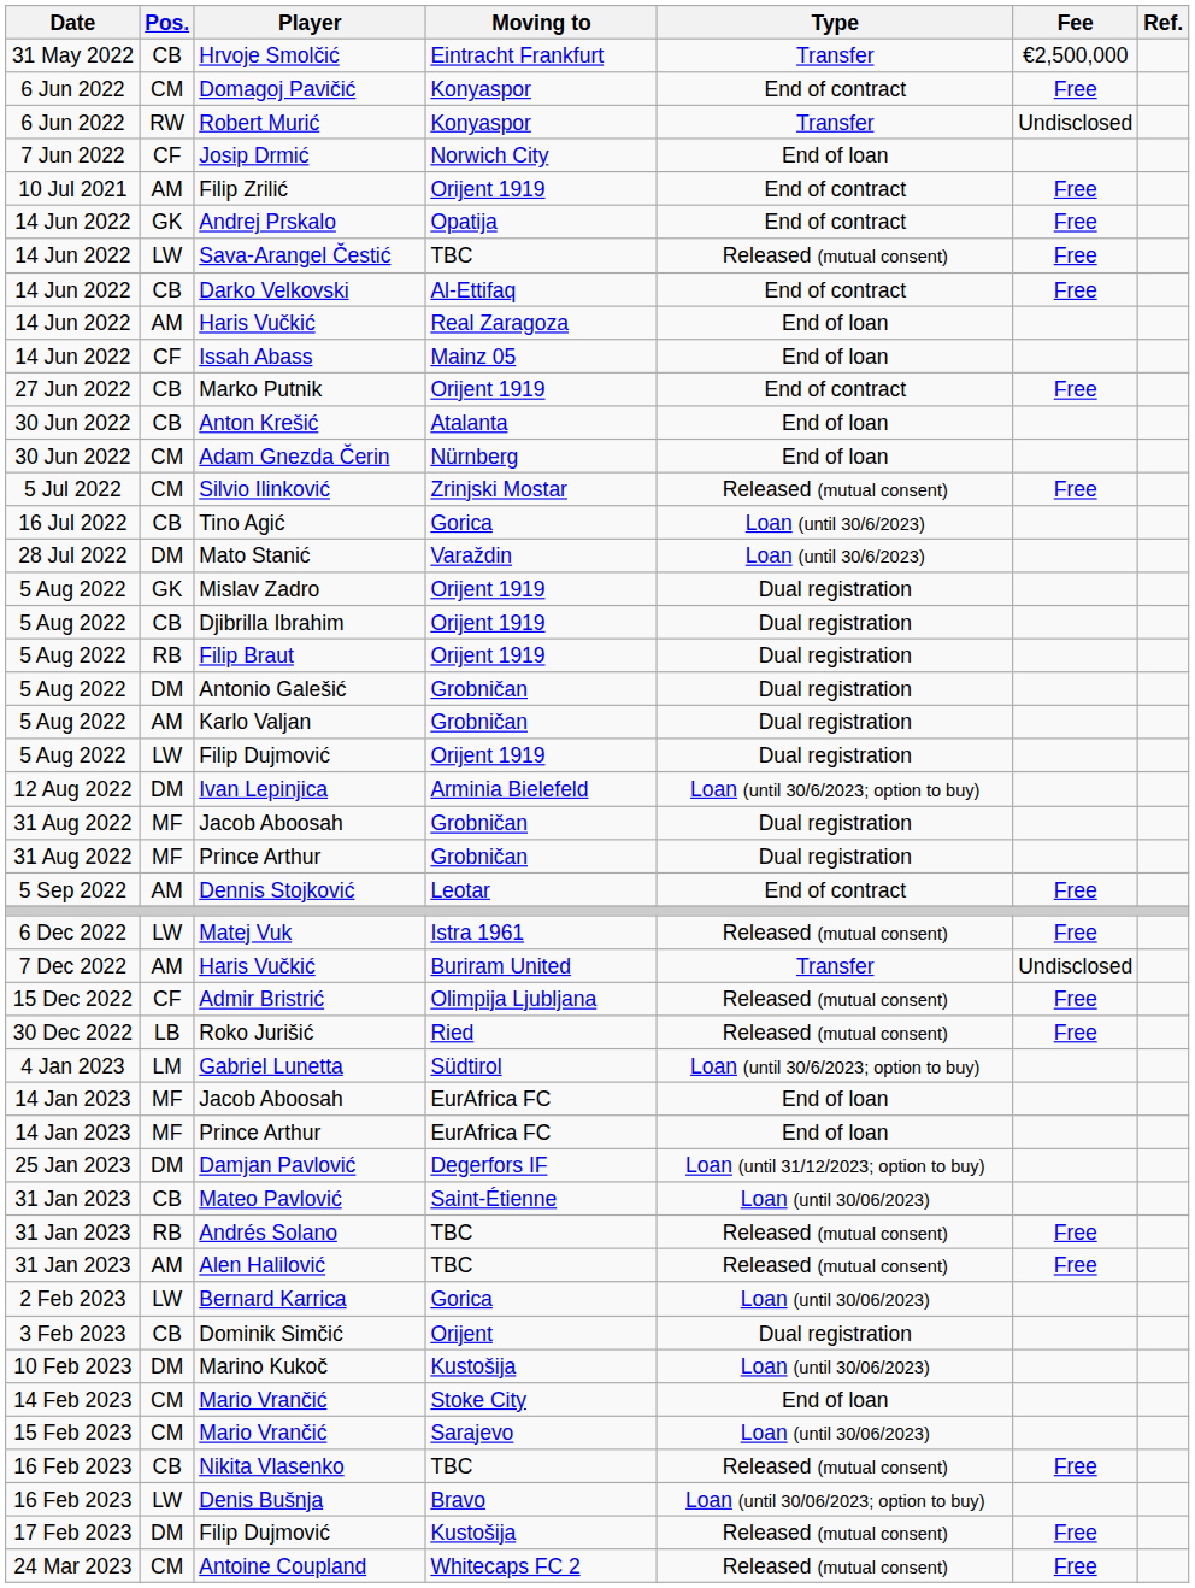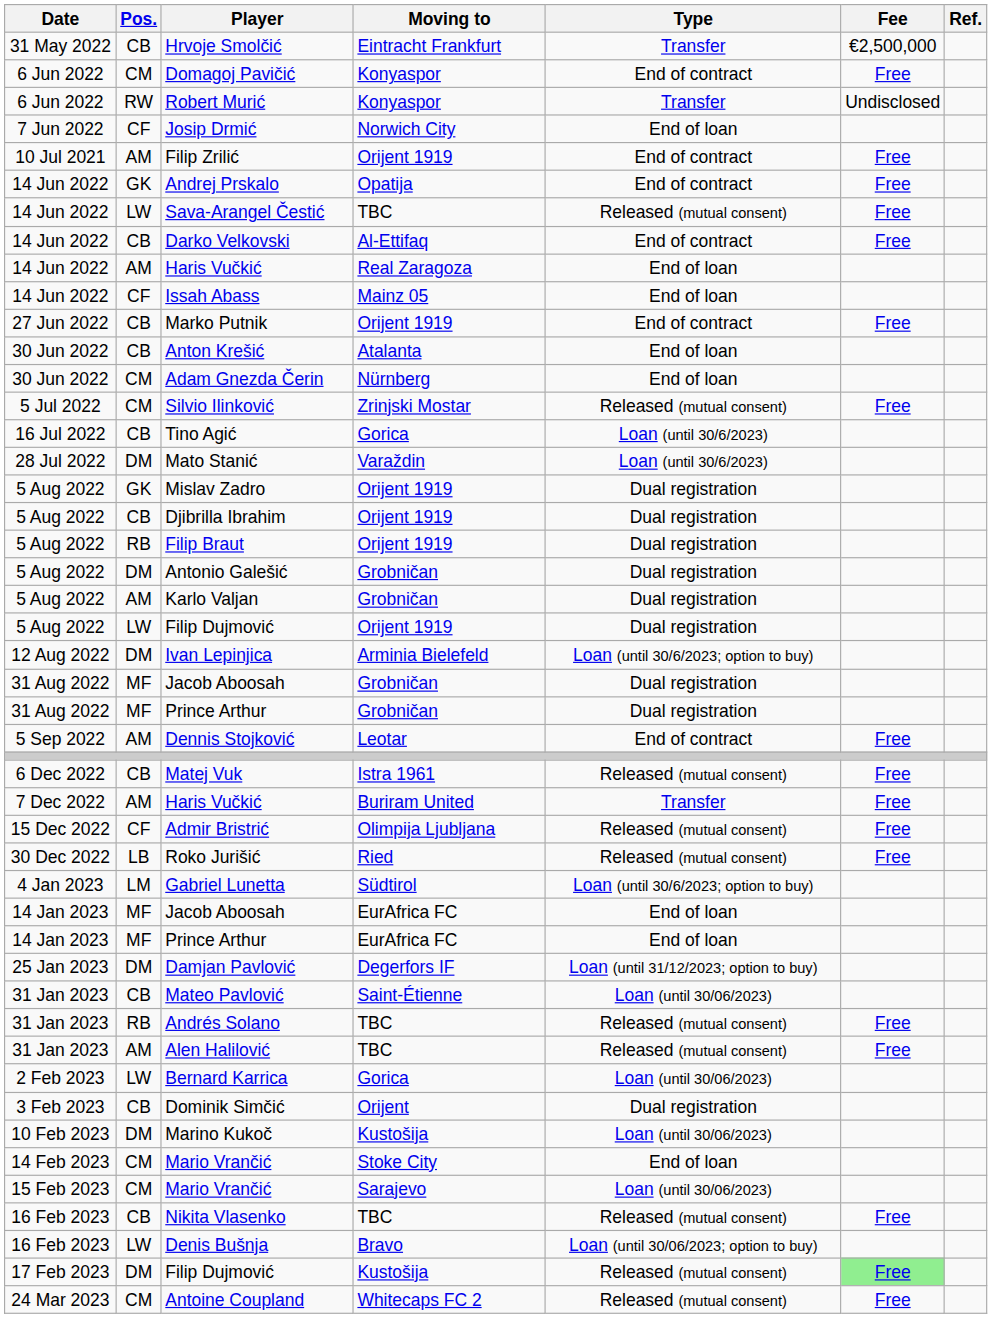 <table class="wikitable" style="font-size: 95%; text-align: center;">
 <tr>
 <th width=90>Date</th>
 <th width=30><a href='#'>Pos.</a></th>
 <th width=160>Player</th>
 <th width=160>Moving to</th>
 <th width=250>Type</th>
 <th width=75>Fee</th>
 <th width=30>Ref.</th>
 </tr>
 <tr>
 <td>31 May 2022</td>
 <td>CB</td>
 <td style="text-align:left;"> <a href='#'>Hrvoje Smolčić</a></td>
 <td style="text-align:left;"> <a href='#'>Eintracht Frankfurt</a></td>
 <td><a href='#'>Transfer</a></td>
 <td>€2,500,000</td>
 <td></td>
 </tr>
 <tr>
 <td>6 Jun 2022</td>
 <td>CM</td>
 <td style="text-align:left;"> <a href='#'>Domagoj Pavičić</a></td>
 <td style="text-align:left;"> <a href='#'>Konyaspor</a></td>
 <td>End of contract</td>
 <td><a href='#'>Free</a></td>
 <td></td>
 </tr>
 <tr>
 <td>6 Jun 2022</td>
 <td>RW</td>
 <td style="text-align:left;"> <a href='#'>Robert Murić</a></td>
 <td style="text-align:left;"> <a href='#'>Konyaspor</a></td>
 <td><a href='#'>Transfer</a></td>
 <td>Undisclosed</td>
 <td></td>
 </tr>
 <tr>
 <td>7 Jun 2022</td>
 <td>CF</td>
 <td style="text-align:left;"> <a href='#'>Josip Drmić</a></td>
 <td style="text-align:left;"> <a href='#'>Norwich City</a></td>
 <td>End of loan</td>
 <td></td>
 <td></td>
 </tr>
 <tr>
 <td>10 Jul 2021</td>
 <td>AM</td>
 <td style="text-align:left;"> Filip Zrilić</td>
 <td style="text-align:left;"> <a href='#'>Orijent 1919</a></td>
 <td>End of contract</td>
 <td><a href='#'>Free</a></td>
 <td></td>
 </tr>
 <tr>
 <td>14 Jun 2022</td>
 <td>GK</td>
 <td style="text-align:left;"> <a href='#'>Andrej Prskalo</a></td>
 <td style="text-align:left;"> <a href='#'>Opatija</a></td>
 <td>End of contract</td>
 <td><a href='#'>Free</a></td>
 <td></td>
 </tr>
 <tr>
 <td>14 Jun 2022</td>
 <td>LW</td>
 <td style="text-align:left;"> <a href='#'>Sava-Arangel Čestić</a></td>
 <td style="text-align:left;">TBC</td>
 <td>Released <small>(mutual consent)</small></td>
 <td><a href='#'>Free</a></td>
 <td></td>
 </tr>
 <tr>
 <td>14 Jun 2022</td>
 <td>CB</td>
 <td style="text-align:left;"> <a href='#'>Darko Velkovski</a></td>
 <td style="text-align:left;"> <a href='#'>Al-Ettifaq</a></td>
 <td>End of contract</td>
 <td><a href='#'>Free</a></td>
 <td></td>
 </tr>
 <tr>
 <td>14 Jun 2022</td>
 <td>AM</td>
 <td style="text-align:left;"> <a href='#'>Haris Vučkić</a></td>
 <td style="text-align:left;"> <a href='#'>Real Zaragoza</a></td>
 <td>End of loan</td>
 <td></td>
 <td></td>
 </tr>
 <tr>
 <td>14 Jun 2022</td>
 <td>CF</td>
 <td style="text-align:left;"> <a href='#'>Issah Abass</a></td>
 <td style="text-align:left;"> <a href='#'>Mainz 05</a></td>
 <td>End of loan</td>
 <td></td>
 <td></td>
 </tr>
 <tr>
 <td>27 Jun 2022</td>
 <td>CB</td>
 <td style="text-align:left;"> Marko Putnik</td>
 <td style="text-align:left;"> <a href='#'>Orijent 1919</a></td>
 <td>End of contract</td>
 <td><a href='#'>Free</a></td>
 <td></td>
 </tr>
 <tr>
 <td>30 Jun 2022</td>
 <td>CB</td>
 <td style="text-align:left;"> <a href='#'>Anton Krešić</a></td>
 <td style="text-align:left;"> <a href='#'>Atalanta</a></td>
 <td>End of loan</td>
 <td></td>
 <td></td>
 </tr>
 <tr>
 <td>30 Jun 2022</td>
 <td>CM</td>
 <td style="text-align:left;"> <a href='#'>Adam Gnezda Čerin</a></td>
 <td style="text-align:left;"> <a href='#'>Nürnberg</a></td>
 <td>End of loan</td>
 <td></td>
 <td></td>
 </tr>
 <tr>
 <td>5 Jul 2022</td>
 <td>CM</td>
 <td style="text-align:left;"> <a href='#'>Silvio Ilinković</a></td>
 <td style="text-align:left;"> <a href='#'>Zrinjski Mostar</a></td>
 <td>Released <small>(mutual consent)</small></td>
 <td><a href='#'>Free</a></td>
 <td></td>
 </tr>
 <tr>
 <td>16 Jul 2022</td>
 <td>CB</td>
 <td style="text-align:left;"> Tino Agić</td>
 <td style="text-align:left;"> <a href='#'>Gorica</a></td>
 <td><a href='#'>Loan</a> <small>(until 30/6/2023)</small></td>
 <td></td>
 <td></td>
 </tr>
 <tr>
 <td>28 Jul 2022</td>
 <td>DM</td>
 <td style="text-align:left;"> Mato Stanić</td>
 <td style="text-align:left;"> <a href='#'>Varaždin</a></td>
 <td><a href='#'>Loan</a> <small>(until 30/6/2023)</small></td>
 <td></td>
 <td></td>
 </tr>
 <tr>
 <td>5 Aug 2022</td>
 <td>GK</td>
 <td style="text-align:left;"> Mislav Zadro</td>
 <td style="text-align:left;"> <a href='#'>Orijent 1919</a></td>
 <td>Dual registration</td>
 <td></td>
 <td></td>
 </tr>
 <tr>
 <td>5 Aug 2022</td>
 <td>CB</td>
 <td style="text-align:left;"> Djibrilla Ibrahim</td>
 <td style="text-align:left;"> <a href='#'>Orijent 1919</a></td>
 <td>Dual registration</td>
 <td></td>
 <td></td>
 </tr>
 <tr>
 <td>5 Aug 2022</td>
 <td>RB</td>
 <td style="text-align:left;"> <a href='#'>Filip Braut</a></td>
 <td style="text-align:left;"> <a href='#'>Orijent 1919</a></td>
 <td>Dual registration</td>
 <td></td>
 <td></td>
 </tr>
 <tr>
 <td>5 Aug 2022</td>
 <td>DM</td>
 <td style="text-align:left;"> Antonio Galešić</td>
 <td style="text-align:left;"> <a href='#'>Grobničan</a></td>
 <td>Dual registration</td>
 <td></td>
 <td></td>
 </tr>
 <tr>
 <td>5 Aug 2022</td>
 <td>AM</td>
 <td style="text-align:left;"> Karlo Valjan</td>
 <td style="text-align:left;"> <a href='#'>Grobničan</a></td>
 <td>Dual registration</td>
 <td></td>
 <td></td>
 </tr>
 <tr>
 <td>5 Aug 2022</td>
 <td>LW</td>
 <td style="text-align:left;"> Filip Dujmović</td>
 <td style="text-align:left;"> <a href='#'>Orijent 1919</a></td>
 <td>Dual registration</td>
 <td></td>
 <td></td>
 </tr>
 <tr>
 <td>12 Aug 2022</td>
 <td>DM</td>
 <td style="text-align:left;"> <a href='#'>Ivan Lepinjica</a></td>
 <td style="text-align:left;"> <a href='#'>Arminia Bielefeld</a></td>
 <td><a href='#'>Loan</a> <small>(until 30/6/2023; option to buy)</small></td>
 <td></td>
 <td></td>
 </tr>
 <tr>
 <td>31 Aug 2022</td>
 <td>MF</td>
 <td style="text-align:left;"> Jacob Aboosah</td>
 <td style="text-align:left;"> <a href='#'>Grobničan</a></td>
 <td>Dual registration</td>
 <td></td>
 <td></td>
 </tr>
 <tr>
 <td>31 Aug 2022</td>
 <td>MF</td>
 <td style="text-align:left;"> Prince Arthur</td>
 <td style="text-align:left;"> <a href='#'>Grobničan</a></td>
 <td>Dual registration</td>
 <td></td>
 <td></td>
 </tr>
 <tr>
 <td>5 Sep 2022</td>
 <td>AM</td>
 <td style="text-align:left;"> <a href='#'>Dennis Stojković</a></td>
 <td style="text-align:left;"> <a href='#'>Leotar</a></td>
 <td>End of contract</td>
 <td><a href='#'>Free</a></td>
 <td></td>
 </tr>
 <tr style="color:#CCCCCC;background-color:#CCCCCC">
 <td colspan="7"></td>
 </tr>
 <tr>
 <td>6 Dec 2022</td>
-<td>LW</td>
+<td>CB</td>
 <td style="text-align:left;"> <a href='#'>Matej Vuk</a></td>
 <td style="text-align:left;"> <a href='#'>Istra 1961</a></td>
 <td>Released <small>(mutual consent)</small></td>
 <td><a href='#'>Free</a></td>
 <td></td>
 </tr>
 <tr>
 <td>7 Dec 2022</td>
 <td>AM</td>
 <td style="text-align:left;"> <a href='#'>Haris Vučkić</a></td>
 <td style="text-align:left;"> <a href='#'>Buriram United</a></td>
 <td><a href='#'>Transfer</a></td>
-<td>Undisclosed</td>
+<td><a href='#'>Free</a></td>
 <td></td>
 </tr>
 <tr>
 <td>15 Dec 2022</td>
 <td>CF</td>
 <td style="text-align:left;"> <a href='#'>Admir Bristrić</a></td>
 <td style="text-align:left;"> <a href='#'>Olimpija Ljubljana</a></td>
 <td>Released <small>(mutual consent)</small></td>
 <td><a href='#'>Free</a></td>
 <td></td>
 </tr>
 <tr>
 <td>30 Dec 2022</td>
 <td>LB</td>
 <td style="text-align:left;"> Roko Jurišić</td>
 <td style="text-align:left;"> <a href='#'>Ried</a></td>
 <td>Released <small>(mutual consent)</small></td>
 <td><a href='#'>Free</a></td>
 <td></td>
 </tr>
 <tr>
 <td>4 Jan 2023</td>
 <td>LM</td>
 <td style="text-align:left;"> <a href='#'>Gabriel Lunetta</a></td>
 <td style="text-align:left;"> <a href='#'>Südtirol</a></td>
 <td><a href='#'>Loan</a> <small>(until 30/6/2023; option to buy)</small></td>
 <td></td>
 <td></td>
 </tr>
 <tr>
 <td>14 Jan 2023</td>
 <td>MF</td>
 <td style="text-align:left;"> Jacob Aboosah</td>
 <td style="text-align:left;"> EurAfrica FC</td>
 <td>End of loan</td>
 <td></td>
 <td></td>
 </tr>
 <tr>
 <td>14 Jan 2023</td>
 <td>MF</td>
 <td style="text-align:left;"> Prince Arthur</td>
 <td style="text-align:left;"> EurAfrica FC</td>
 <td>End of loan</td>
 <td></td>
 <td></td>
 </tr>
 <tr>
 <td>25 Jan 2023</td>
 <td>DM</td>
 <td style="text-align:left;"> <a href='#'>Damjan Pavlović</a></td>
 <td style="text-align:left;"> <a href='#'>Degerfors IF</a></td>
 <td><a href='#'>Loan</a> <small>(until 31/12/2023; option to buy)</small></td>
 <td></td>
 <td></td>
 </tr>
 <tr>
 <td>31 Jan 2023</td>
 <td>CB</td>
 <td style="text-align:left;"> <a href='#'>Mateo Pavlović</a></td>
 <td style="text-align:left;"> <a href='#'>Saint-Étienne</a></td>
 <td><a href='#'>Loan</a> <small>(until 30/06/2023)</small></td>
 <td></td>
 <td></td>
 </tr>
 <tr>
 <td>31 Jan 2023</td>
 <td>RB</td>
 <td style="text-align:left;"> <a href='#'>Andrés Solano</a></td>
 <td style="text-align:left;">TBC</td>
 <td>Released <small>(mutual consent)</small></td>
 <td><a href='#'>Free</a></td>
 <td></td>
 </tr>
 <tr>
 <td>31 Jan 2023</td>
 <td>AM</td>
 <td style="text-align:left;"> <a href='#'>Alen Halilović</a></td>
 <td style="text-align:left;">TBC</td>
 <td>Released <small>(mutual consent)</small></td>
 <td><a href='#'>Free</a></td>
 <td></td>
 </tr>
 <tr>
 <td>2 Feb 2023</td>
 <td>LW</td>
 <td style="text-align:left;"> <a href='#'>Bernard Karrica</a></td>
 <td style="text-align:left;"> <a href='#'>Gorica</a></td>
 <td><a href='#'>Loan</a> <small>(until 30/06/2023)</small></td>
 <td></td>
 <td></td>
 </tr>
 <tr>
 <td>3 Feb 2023</td>
 <td>CB</td>
 <td style="text-align:left;"> Dominik Simčić</td>
 <td style="text-align:left;"> <a href='#'>Orijent</a></td>
 <td>Dual registration</td>
 <td></td>
 <td></td>
 </tr>
 <tr>
 <td>10 Feb 2023</td>
 <td>DM</td>
 <td style="text-align:left;"> Marino Kukoč</td>
 <td style="text-align:left;"> <a href='#'>Kustošija</a></td>
 <td><a href='#'>Loan</a> <small>(until 30/06/2023)</small></td>
 <td></td>
 <td></td>
 </tr>
 <tr>
 <td>14 Feb 2023</td>
 <td>CM</td>
 <td style="text-align:left;"> <a href='#'>Mario Vrančić</a></td>
 <td style="text-align:left;"> <a href='#'>Stoke City</a></td>
 <td>End of loan</td>
 <td></td>
 <td></td>
 </tr>
 <tr>
 <td>15 Feb 2023</td>
 <td>CM</td>
 <td style="text-align:left;"> <a href='#'>Mario Vrančić</a></td>
 <td style="text-align:left;"> <a href='#'>Sarajevo</a></td>
 <td><a href='#'>Loan</a> <small>(until 30/06/2023)</small></td>
 <td></td>
 <td></td>
 </tr>
 <tr>
 <td>16 Feb 2023</td>
 <td>CB</td>
 <td style="text-align:left;"> <a href='#'>Nikita Vlasenko</a></td>
 <td style="text-align:left;">TBC</td>
 <td>Released <small>(mutual consent)</small></td>
 <td><a href='#'>Free</a></td>
 <td></td>
 </tr>
 <tr>
 <td>16 Feb 2023</td>
 <td>LW</td>
 <td style="text-align:left;"> <a href='#'>Denis Bušnja</a></td>
 <td style="text-align:left;"> <a href='#'>Bravo</a></td>
 <td><a href='#'>Loan</a> <small>(until 30/06/2023; option to buy)</small></td>
 <td></td>
 <td></td>
 </tr>
 <tr>
 <td>17 Feb 2023</td>
 <td>DM</td>
 <td style="text-align:left;"> Filip Dujmović</td>
 <td style="text-align:left;"> <a href='#'>Kustošija</a></td>
 <td>Released <small>(mutual consent)</small></td>
-<td><a href='#'>Free</a></td>
+<td style="background: lightgreen;"><a href='#'>Free</a></td>
 <td></td>
 </tr>
 <tr>
 <td>24 Mar 2023</td>
 <td>CM</td>
 <td style="text-align:left;"> <a href='#'>Antoine Coupland</a></td>
 <td style="text-align:left;"> <a href='#'>Whitecaps FC 2</a></td>
 <td>Released <small>(mutual consent)</small></td>
 <td><a href='#'>Free</a></td>
 <td></td>
 </tr>
 </table>
